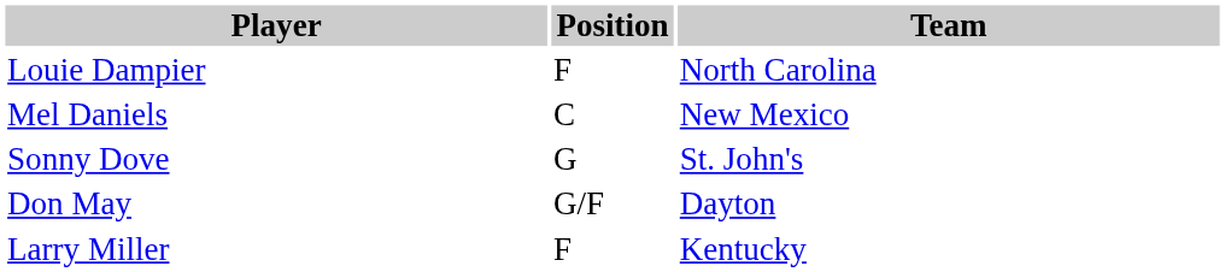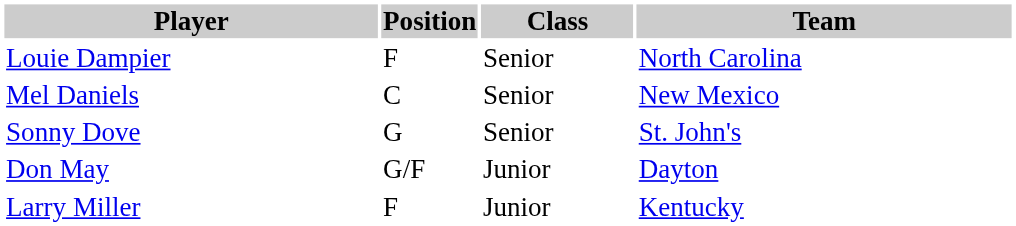 <table style="width:600px" "border:'1' 'solid' 'gray'">
 <tr>
 <th bgcolor="#CCCCCC" style="width:40%">Player</th>
 <th bgcolor="#CCCCCC" style="width:4%">Position</th>
+<th bgcolor="#CCCCCC" style="width:16%">Class</th>
 <th bgcolor="#CCCCCC" style="width:40%">Team</th>
 </tr>
 <tr>
 <td><a href='#'>Louie Dampier</a></td>
 <td>F</td>
+<td>Senior</td>
 <td><a href='#'>North Carolina</a></td>
 </tr>
 <tr>
 <td><a href='#'>Mel Daniels</a></td>
 <td>C</td>
+<td>Senior</td>
 <td><a href='#'>New Mexico</a></td>
 </tr>
 <tr>
 <td><a href='#'>Sonny Dove</a></td>
 <td>G</td>
+<td>Senior</td>
 <td><a href='#'>St. John's</a></td>
 </tr>
 <tr>
 <td><a href='#'>Don May</a></td>
 <td>G/F</td>
+<td>Junior</td>
 <td><a href='#'>Dayton</a></td>
 </tr>
 <tr>
 <td><a href='#'>Larry Miller</a></td>
 <td>F</td>
+<td>Junior</td>
 <td><a href='#'>Kentucky</a></td>
 </tr>
 </table>
